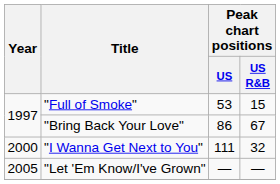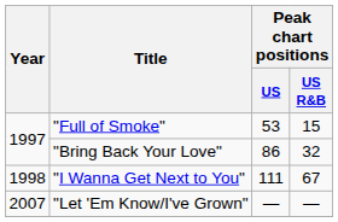 <table class="wikitable">
 <tr>
 <th align=center rowspan=2>Year</th>
 <th align=center rowspan=2>Title</th>
 <th colspan="2">Peak chart positions</th>
 </tr>
 <tr>
 <th align="center" width="25"><small><a href='#'>US</a></small></th>
 <th align="center" width="25"><small><a href='#'>US R&B</a></small></th>
 </tr>
 <tr>
 <td rowspan="2" align="center">1997</td>
 <td align=left>"<a href='#'>Full of Smoke</a>"</td>
 <td align="center">53</td>
 <td align="center">15</td>
 </tr>
 <tr>
 <td align=left>"Bring Back Your Love"</td>
 <td align="center">86</td>
+<td align="center">32</td>
+</tr>
+<tr>
+<td>1998</td>
+<td align=left>"<a href='#'>I Wanna Get Next to You</a>"</td>
+<td align="center">111</td>
 <td align="center">67</td>
 </tr>
 <tr>
-<td>2000</td>
-<td align=left>"<a href='#'>I Wanna Get Next to You</a>"</td>
-<td align="center">111</td>
-<td align="center">32</td>
-</tr>
-<tr>
-<td>2005</td>
+<td>2007</td>
 <td align=left>"Let 'Em Know/I've Grown"</td>
 <td align="center">—</td>
 <td align="center">—</td>
 </tr>
 <tr>
 </tr>
 </table>
